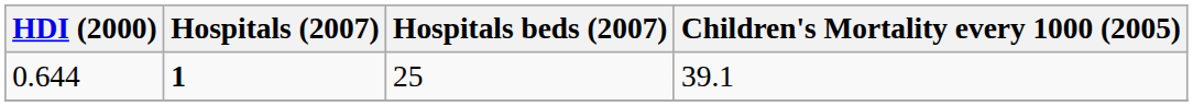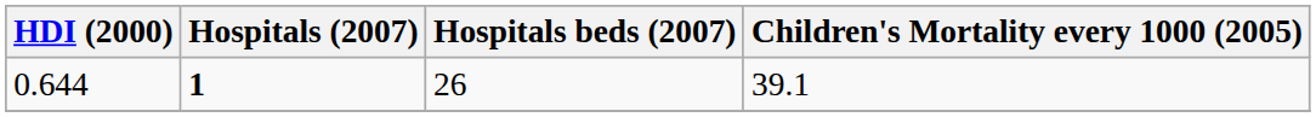 <table class="wikitable" border="1">
 <tr>
 <th><a href='#'>HDI</a> (2000)</th>
 <th>Hospitals (2007)</th>
 <th>Hospitals beds (2007)</th>
 <th>Children's Mortality every 1000 (2005)</th>
 </tr>
 <tr>
 <td>0.644</td>
 <td><strong>1</strong></td>
-<td>25</td>
+<td>26</td>
 <td>39.1</td>
 </tr>
 <tr>
 </tr>
 </table>
